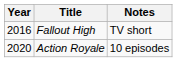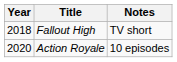 <table class="wikitable">
 <tr>
 <th>Year</th>
 <th>Title</th>
 <th>Notes</th>
 </tr>
 <tr>
-<td>2016</td>
+<td>2018</td>
 <td><em>Fallout High</em></td>
 <td>TV short</td>
 </tr>
 <tr>
 <td>2020</td>
 <td><em>Action Royale</em></td>
 <td>10 episodes</td>
 </tr>
 </table>
